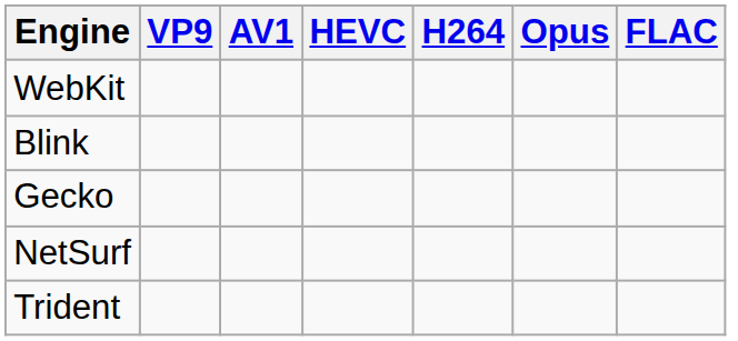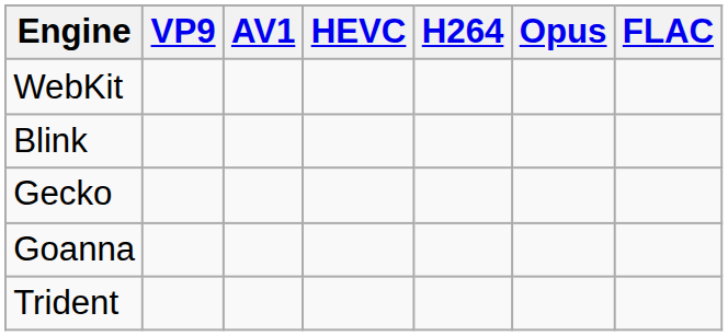 <table class="wikitable sortable">
 <tr>
 <th>Engine</th>
 <th><a href='#'>VP9</a></th>
 <th><a href='#'>AV1</a></th>
 <th><a href='#'>HEVC</a></th>
 <th><a href='#'>H264</a></th>
 <th><a href='#'>Opus</a></th>
 <th><a href='#'>FLAC</a></th>
 </tr>
 <tr>
 <td>WebKit</td>
 <td></td>
 <td></td>
 <td></td>
 <td></td>
 <td></td>
 <td></td>
 </tr>
 <tr>
 <td>Blink</td>
 <td></td>
 <td></td>
 <td></td>
 <td></td>
 <td></td>
 <td></td>
 </tr>
 <tr>
 <td>Gecko</td>
 <td></td>
 <td></td>
 <td></td>
 <td></td>
 <td></td>
 <td></td>
 </tr>
 <tr>
-<td>NetSurf</td>
+<td>Goanna</td>
 <td></td>
 <td></td>
 <td></td>
 <td></td>
 <td></td>
 <td></td>
 </tr>
 <tr>
 <td>Trident</td>
 <td></td>
 <td></td>
 <td></td>
 <td></td>
 <td></td>
 <td></td>
 </tr>
 </table>
